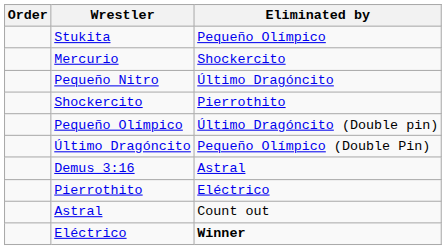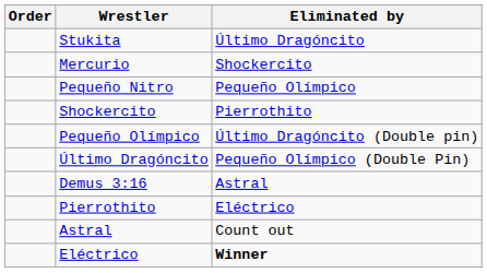 <table class="wikitable sortable">
 <tr>
 <th>Order</th>
 <th>Wrestler</th>
 <th>Eliminated by</th>
 </tr>
 <tr>
 <td></td>
 <td><a href='#'>Stukita</a></td>
-<td><a href='#'>Pequeño Olímpico</a></td>
+<td><a href='#'>Último Dragóncito</a></td>
 </tr>
 <tr>
 <td></td>
 <td><a href='#'>Mercurio</a></td>
 <td><a href='#'>Shockercito</a></td>
 </tr>
 <tr>
 <td></td>
 <td><a href='#'>Pequeño Nitro</a></td>
-<td><a href='#'>Último Dragóncito</a></td>
+<td><a href='#'>Pequeño Olímpico</a></td>
 </tr>
 <tr>
 <td></td>
 <td><a href='#'>Shockercito</a></td>
 <td><a href='#'>Pierrothito</a></td>
 </tr>
 <tr>
 <td></td>
 <td><a href='#'>Pequeño Olímpico</a></td>
 <td><a href='#'>Último Dragóncito</a> (Double pin)</td>
 </tr>
 <tr>
 <td></td>
 <td><a href='#'>Último Dragóncito</a></td>
 <td><a href='#'>Pequeño Olímpico</a> (Double Pin)</td>
 </tr>
 <tr>
 <td></td>
 <td><a href='#'>Demus 3:16</a></td>
 <td><a href='#'>Astral</a></td>
 </tr>
 <tr>
 <td></td>
 <td><a href='#'>Pierrothito</a></td>
 <td><a href='#'>Eléctrico</a></td>
 </tr>
 <tr>
 <td></td>
 <td><a href='#'>Astral</a></td>
 <td>Count out</td>
 </tr>
 <tr>
 <td></td>
 <td><a href='#'>Eléctrico</a></td>
 <td><strong>Winner</strong></td>
 </tr>
 </table>
